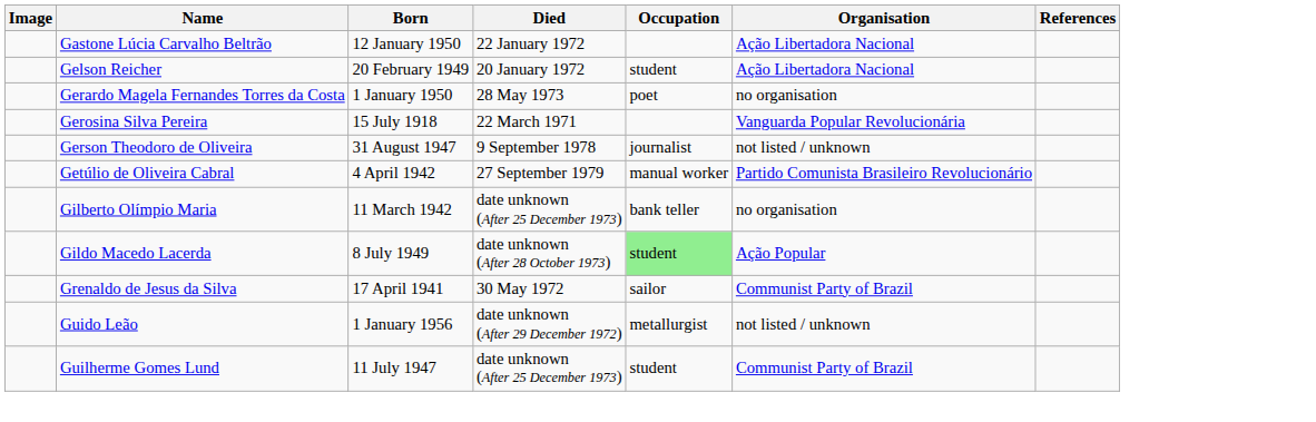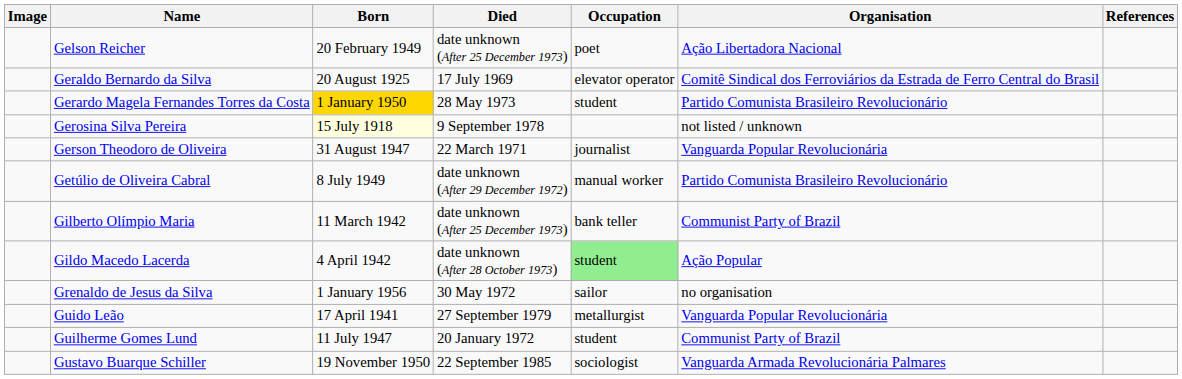 <table class='wikitable sortable'>
 <tr>
 <th>Image</th>
 <th>Name</th>
 <th>Born</th>
 <th>Died</th>
 <th>Occupation</th>
 <th>Organisation</th>
 <th>References</th>
 </tr>
 <tr>
 <td></td>
-<td><a href='#'>Gastone Lúcia Carvalho Beltrão</a></td>
-<td>12 January 1950</td>
-<td>22 January 1972</td>
-<td></td>
+<td><a href='#'>Gelson Reicher</a></td>
+<td>20 February 1949</td>
+<td>date unknown<br>(<small><em>After 25 December 1973</em></small>)</td>
+<td>poet</td>
 <td><a href='#'>Ação Libertadora Nacional</a></td>
 <td></td>
 </tr>
 <tr>
 <td></td>
-<td><a href='#'>Gelson Reicher</a></td>
-<td>20 February 1949</td>
-<td>20 January 1972</td>
-<td>student</td>
-<td><a href='#'>Ação Libertadora Nacional</a></td>
+<td><a href='#'>Geraldo Bernardo da Silva</a></td>
+<td>20 August 1925</td>
+<td>17 July 1969</td>
+<td>elevator operator</td>
+<td><a href='#'>Comitê Sindical dos Ferroviários da Estrada de Ferro Central do Brasil</a></td>
 <td></td>
 </tr>
 <tr>
 <td></td>
 <td><a href='#'>Gerardo Magela Fernandes Torres da Costa</a></td>
-<td>1 January 1950</td>
+<td style="background: gold;">1 January 1950</td>
 <td>28 May 1973</td>
-<td>poet</td>
-<td>no organisation</td>
+<td>student</td>
+<td><a href='#'>Partido Comunista Brasileiro Revolucionário</a></td>
 <td></td>
 </tr>
 <tr>
 <td></td>
 <td><a href='#'>Gerosina Silva Pereira</a></td>
-<td>15 July 1918</td>
-<td>22 March 1971</td>
+<td style="background: lightyellow;">15 July 1918</td>
+<td>9 September 1978</td>
 <td></td>
-<td><a href='#'>Vanguarda Popular Revolucionária</a></td>
+<td>not listed / unknown</td>
 <td></td>
 </tr>
 <tr>
 <td></td>
 <td><a href='#'>Gerson Theodoro de Oliveira</a></td>
 <td>31 August 1947</td>
-<td>9 September 1978</td>
+<td>22 March 1971</td>
 <td>journalist</td>
-<td>not listed / unknown</td>
+<td><a href='#'>Vanguarda Popular Revolucionária</a></td>
 <td></td>
 </tr>
 <tr>
 <td></td>
 <td><a href='#'>Getúlio de Oliveira Cabral</a></td>
-<td>4 April 1942</td>
-<td>27 September 1979</td>
+<td>8 July 1949</td>
+<td>date unknown<br>(<small><em>After 29 December 1972</em></small>)</td>
 <td>manual worker</td>
 <td><a href='#'>Partido Comunista Brasileiro Revolucionário</a></td>
 <td></td>
 </tr>
 <tr>
 <td></td>
 <td><a href='#'>Gilberto Olímpio Maria</a></td>
 <td>11 March 1942</td>
 <td>date unknown<br>(<small><em>After 25 December 1973</em></small>)</td>
 <td>bank teller</td>
-<td>no organisation</td>
+<td><a href='#'>Communist Party of Brazil</a></td>
 <td></td>
 </tr>
 <tr>
 <td></td>
 <td><a href='#'>Gildo Macedo Lacerda</a></td>
-<td>8 July 1949</td>
+<td>4 April 1942</td>
 <td>date unknown<br>(<small><em>After 28 October 1973</em></small>)</td>
 <td style="background: lightgreen;">student</td>
 <td><a href='#'>Ação Popular</a></td>
 <td></td>
 </tr>
 <tr>
 <td></td>
 <td><a href='#'>Grenaldo de Jesus da Silva</a></td>
-<td>17 April 1941</td>
+<td>1 January 1956</td>
 <td>30 May 1972</td>
 <td>sailor</td>
-<td><a href='#'>Communist Party of Brazil</a></td>
+<td>no organisation</td>
 <td></td>
 </tr>
 <tr>
 <td></td>
 <td><a href='#'>Guido Leão</a></td>
-<td>1 January 1956</td>
-<td>date unknown<br>(<small><em>After 29 December 1972</em></small>)</td>
+<td>17 April 1941</td>
+<td>27 September 1979</td>
 <td>metallurgist</td>
-<td>not listed / unknown</td>
+<td><a href='#'>Vanguarda Popular Revolucionária</a></td>
 <td></td>
 </tr>
 <tr>
 <td></td>
 <td><a href='#'>Guilherme Gomes Lund</a></td>
 <td>11 July 1947</td>
-<td>date unknown<br>(<small><em>After 25 December 1973</em></small>)</td>
+<td>20 January 1972</td>
 <td>student</td>
 <td><a href='#'>Communist Party of Brazil</a></td>
 <td></td>
 </tr>
+<tr>
+<td></td>
+<td><a href='#'>Gustavo Buarque Schiller</a></td>
+<td>19 November 1950</td>
+<td>22 September 1985</td>
+<td>sociologist</td>
+<td><a href='#'>Vanguarda Armada Revolucionária Palmares</a></td>
+<td></td>
+</tr>
 </table>
